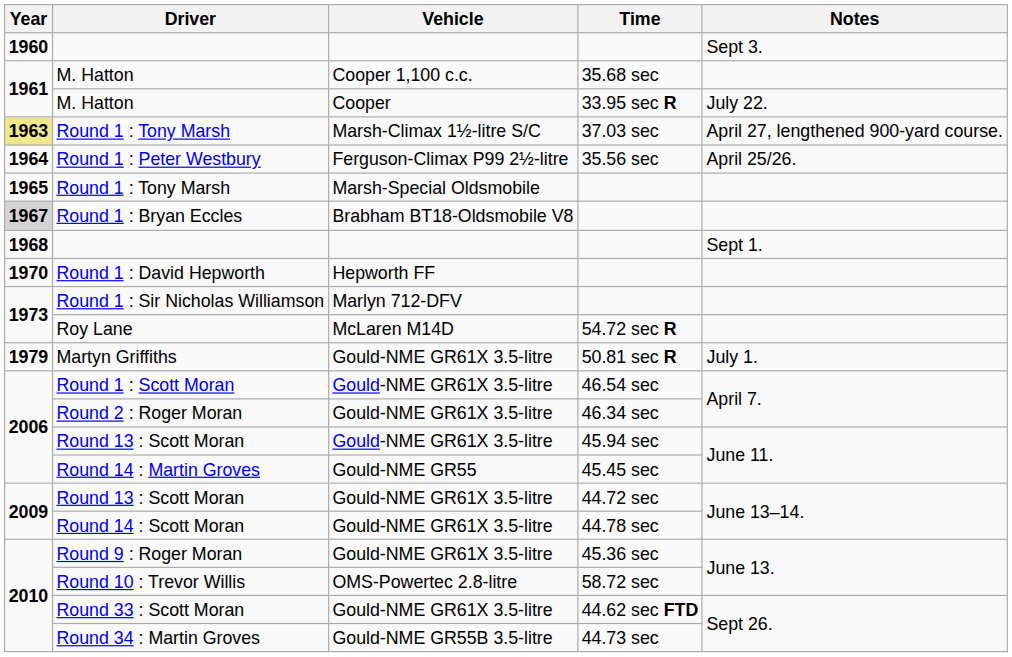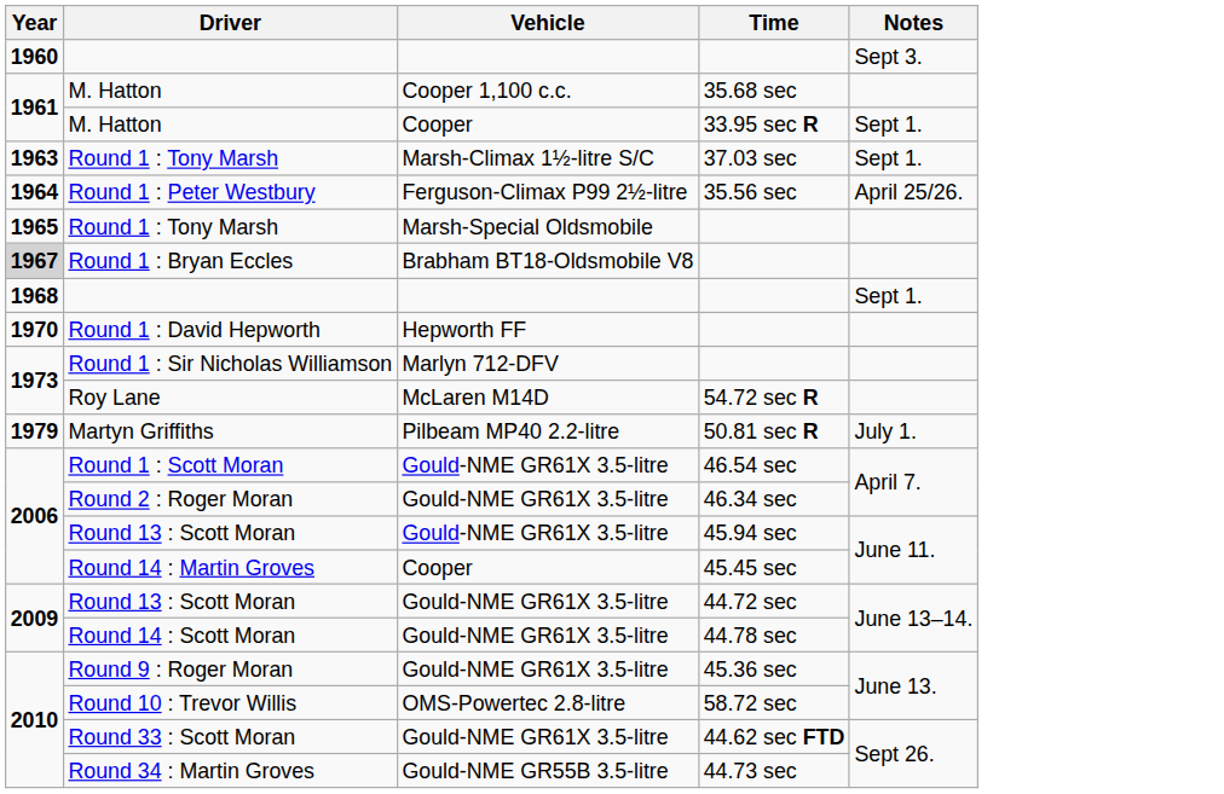 <table class="wikitable" style="font-size: 95%;">
 <tr>
 <th>Year</th>
 <th>Driver</th>
 <th>Vehicle</th>
 <th>Time</th>
 <th>Notes</th>
 </tr>
 <tr>
 <td><strong>1960</strong></td>
 <td></td>
 <td></td>
 <td></td>
 <td>Sept 3.</td>
 </tr>
 <tr>
 <td rowspan=2><strong>1961</strong></td>
 <td>M. Hatton</td>
 <td>Cooper 1,100 c.c.</td>
 <td>35.68 sec</td>
 <td></td>
 </tr>
 <tr>
 <td>M. Hatton</td>
 <td>Cooper</td>
 <td>33.95 sec <strong>R</strong></td>
-<td> July 22.</td>
+<td>Sept 1.</td>
 </tr>
 <tr>
-<td style="background: khaki;"><strong>1963</strong></td>
+<td><strong>1963</strong></td>
 <td><a href='#'>Round 1</a> : <a href='#'>Tony Marsh</a></td>
 <td>Marsh-Climax 1½-litre S/C </td>
 <td>37.03 sec</td>
-<td> April 27, lengthened 900-yard course.</td>
+<td>Sept 1.</td>
 </tr>
 <tr>
 <td><strong>1964</strong></td>
 <td><a href='#'>Round 1</a> : <a href='#'>Peter Westbury</a></td>
 <td>Ferguson-Climax P99 2½-litre</td>
 <td>35.56 sec</td>
 <td> April 25/26.</td>
 </tr>
 <tr>
 <td><strong>1965</strong></td>
 <td><a href='#'>Round 1</a> : Tony Marsh</td>
 <td>Marsh-Special Oldsmobile</td>
 <td></td>
 <td></td>
 </tr>
 <tr>
 <td style="background: lightgrey;"><strong>1967</strong></td>
 <td><a href='#'>Round 1</a> : Bryan Eccles</td>
 <td>Brabham BT18-Oldsmobile V8</td>
 <td></td>
 <td></td>
 </tr>
 <tr>
 <td><strong>1968</strong></td>
 <td></td>
 <td></td>
 <td></td>
 <td>Sept 1.</td>
 </tr>
 <tr>
 <td><strong>1970</strong></td>
 <td><a href='#'>Round 1</a> : David Hepworth</td>
 <td>Hepworth FF</td>
 <td></td>
 <td></td>
 </tr>
 <tr>
 <td rowspan=2><strong>1973</strong></td>
 <td><a href='#'>Round 1</a> : Sir Nicholas Williamson</td>
 <td>Marlyn 712-DFV</td>
 <td></td>
 <td></td>
 </tr>
 <tr>
 <td>Roy Lane</td>
 <td>McLaren M14D</td>
 <td>54.72 sec <strong>R</strong></td>
 <td></td>
 </tr>
 <tr>
 <td><strong>1979</strong></td>
 <td>Martyn Griffiths</td>
-<td>Gould-NME GR61X 3.5-litre</td>
+<td>Pilbeam MP40 2.2-litre</td>
 <td>50.81 sec <strong>R</strong></td>
 <td> July 1.</td>
 </tr>
 <tr>
 <td rowspan=4><strong>2006</strong></td>
 <td><a href='#'>Round 1</a> : <a href='#'>Scott Moran</a></td>
 <td><a href='#'>Gould</a>-NME GR61X 3.5-litre</td>
 <td>46.54 sec</td>
 <td rowspan=2> April 7.</td>
 </tr>
 <tr>
 <td><a href='#'>Round 2</a> : Roger Moran</td>
 <td>Gould-NME GR61X 3.5-litre</td>
 <td>46.34 sec</td>
 </tr>
 <tr>
 <td><a href='#'>Round 13</a> : Scott Moran</td>
 <td><a href='#'>Gould</a>-NME GR61X 3.5-litre</td>
 <td>45.94 sec</td>
 <td rowspan=2> June 11.</td>
 </tr>
 <tr>
 <td><a href='#'>Round 14</a> : <a href='#'>Martin Groves</a></td>
-<td>Gould-NME GR55</td>
+<td>Cooper</td>
 <td>45.45 sec</td>
 </tr>
 <tr>
 <td rowspan=2><strong>2009</strong></td>
 <td><a href='#'>Round 13</a> : Scott Moran</td>
 <td>Gould-NME GR61X 3.5-litre</td>
 <td>44.72 sec</td>
 <td rowspan=2> June 13–14.</td>
 </tr>
 <tr>
 <td><a href='#'>Round 14</a> : Scott Moran</td>
 <td>Gould-NME GR61X 3.5-litre</td>
 <td>44.78 sec</td>
 </tr>
 <tr>
 <td rowspan=4><strong>2010</strong></td>
 <td><a href='#'>Round 9</a> : Roger Moran</td>
 <td>Gould-NME GR61X 3.5-litre</td>
 <td>45.36 sec</td>
 <td rowspan=2> June 13.</td>
 </tr>
 <tr>
 <td><a href='#'>Round 10</a> : Trevor Willis</td>
 <td>OMS-Powertec 2.8-litre</td>
 <td>58.72 sec</td>
 </tr>
 <tr>
 <td><a href='#'>Round 33</a> : Scott Moran</td>
 <td>Gould-NME GR61X 3.5-litre</td>
 <td>44.62 sec <strong>FTD</strong></td>
 <td rowspan=2> Sept 26.</td>
 </tr>
 <tr>
 <td><a href='#'>Round 34</a> : Martin Groves</td>
 <td>Gould-NME GR55B 3.5-litre</td>
 <td>44.73 sec</td>
 </tr>
 </table>
